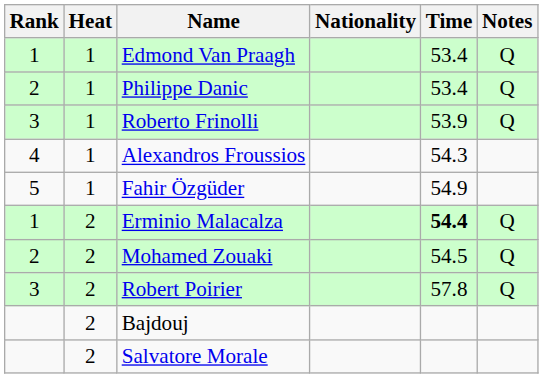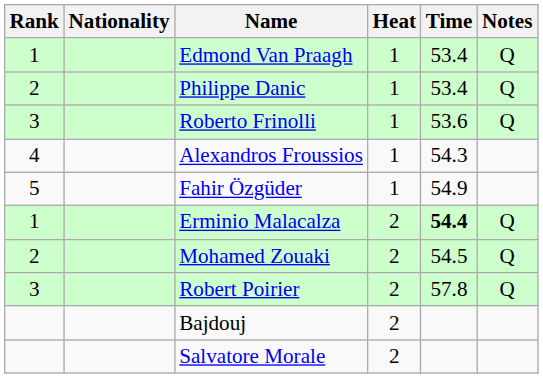 <table class="wikitable sortable" style="text-align:center">
 <tr>
 <th>Rank</th>
+<th>Nationality</th>
+<th>Name</th>
 <th>Heat</th>
-<th>Name</th>
-<th>Nationality</th>
 <th>Time</th>
 <th>Notes</th>
 </tr>
 <tr bgcolor=ccffcc>
 <td>1</td>
+<td align=left></td>
+<td align=left><a href='#'>Edmond Van Praagh</a></td>
 <td>1</td>
-<td align=left><a href='#'>Edmond Van Praagh</a></td>
-<td align=left></td>
 <td>53.4</td>
 <td>Q</td>
 </tr>
 <tr bgcolor=ccffcc>
 <td>2</td>
+<td align=left></td>
+<td align=left><a href='#'>Philippe Danic</a></td>
 <td>1</td>
-<td align=left><a href='#'>Philippe Danic</a></td>
-<td align=left></td>
 <td>53.4</td>
 <td>Q</td>
 </tr>
 <tr bgcolor=ccffcc>
 <td>3</td>
+<td align=left></td>
+<td align=left><a href='#'>Roberto Frinolli</a></td>
 <td>1</td>
-<td align=left><a href='#'>Roberto Frinolli</a></td>
-<td align=left></td>
-<td>53.9</td>
+<td>53.6</td>
 <td>Q</td>
 </tr>
 <tr>
 <td>4</td>
+<td align=left></td>
+<td align=left><a href='#'>Alexandros Froussios</a></td>
 <td>1</td>
-<td align=left><a href='#'>Alexandros Froussios</a></td>
-<td align=left></td>
 <td>54.3</td>
 <td></td>
 </tr>
 <tr>
 <td>5</td>
+<td align=left></td>
+<td align=left><a href='#'>Fahir Özgüder</a></td>
 <td>1</td>
-<td align=left><a href='#'>Fahir Özgüder</a></td>
-<td align=left></td>
 <td>54.9</td>
 <td></td>
 </tr>
 <tr bgcolor=ccffcc>
 <td>1</td>
+<td align=left></td>
+<td align=left><a href='#'>Erminio Malacalza</a></td>
 <td>2</td>
-<td align=left><a href='#'>Erminio Malacalza</a></td>
-<td align=left></td>
 <td><strong>54.4</strong></td>
 <td>Q</td>
 </tr>
 <tr bgcolor=ccffcc>
 <td>2</td>
+<td align=left></td>
+<td align=left><a href='#'>Mohamed Zouaki</a></td>
 <td>2</td>
-<td align=left><a href='#'>Mohamed Zouaki</a></td>
-<td align=left></td>
 <td>54.5</td>
 <td>Q</td>
 </tr>
 <tr bgcolor=ccffcc>
 <td>3</td>
+<td align=left></td>
+<td align=left><a href='#'>Robert Poirier</a></td>
 <td>2</td>
-<td align=left><a href='#'>Robert Poirier</a></td>
-<td align=left></td>
 <td>57.8</td>
 <td>Q</td>
 </tr>
 <tr>
 <td></td>
+<td align=left></td>
+<td align=left>Bajdouj</td>
 <td>2</td>
-<td align=left>Bajdouj</td>
-<td align=left></td>
 <td></td>
 <td></td>
 </tr>
 <tr>
 <td></td>
+<td align=left></td>
+<td align=left><a href='#'>Salvatore Morale</a></td>
 <td>2</td>
-<td align=left><a href='#'>Salvatore Morale</a></td>
-<td align=left></td>
 <td></td>
 <td></td>
 </tr>
 </table>
